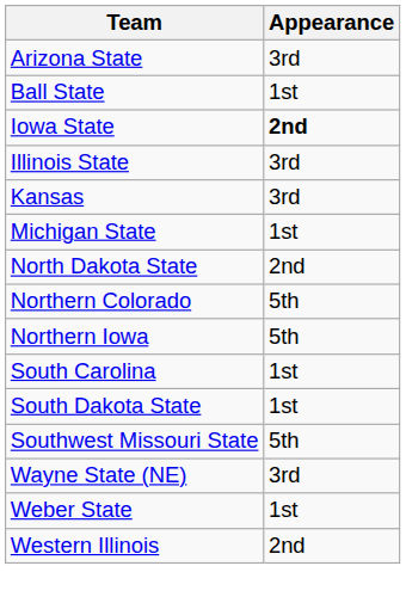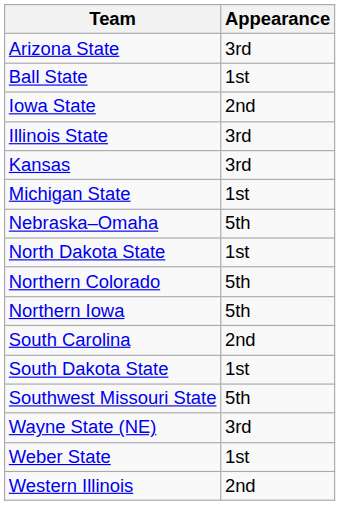 <table class="wikitable sortable">
 <tr>
 <th>Team</th>
 <th>Appearance</th>
 </tr>
 <tr>
 <td><a href='#'>Arizona State</a></td>
 <td>3rd</td>
 </tr>
 <tr>
 <td><a href='#'>Ball State</a></td>
 <td>1st</td>
 </tr>
 <tr>
 <td><a href='#'>Iowa State</a></td>
-<td><strong>2nd</strong></td>
+<td>2nd</td>
 </tr>
 <tr>
 <td><a href='#'>Illinois State</a></td>
 <td>3rd</td>
 </tr>
 <tr>
 <td><a href='#'>Kansas</a></td>
 <td>3rd</td>
 </tr>
 <tr>
 <td><a href='#'>Michigan State</a></td>
 <td>1st</td>
 </tr>
 <tr>
+<td><a href='#'>Nebraska–Omaha</a></td>
+<td>5th</td>
+</tr>
+<tr>
 <td><a href='#'>North Dakota State</a></td>
-<td>2nd</td>
+<td>1st</td>
 </tr>
 <tr>
 <td><a href='#'>Northern Colorado</a></td>
 <td>5th</td>
 </tr>
 <tr>
 <td><a href='#'>Northern Iowa</a></td>
 <td>5th</td>
 </tr>
 <tr>
 <td><a href='#'>South Carolina</a></td>
-<td>1st</td>
+<td>2nd</td>
 </tr>
 <tr>
 <td><a href='#'>South Dakota State</a></td>
 <td>1st</td>
 </tr>
 <tr>
 <td><a href='#'>Southwest Missouri State</a></td>
 <td>5th</td>
 </tr>
 <tr>
 <td><a href='#'>Wayne State (NE)</a></td>
 <td>3rd</td>
 </tr>
 <tr>
 <td><a href='#'>Weber State</a></td>
 <td>1st</td>
 </tr>
 <tr>
 <td><a href='#'>Western Illinois</a></td>
 <td>2nd</td>
 </tr>
 </table>
